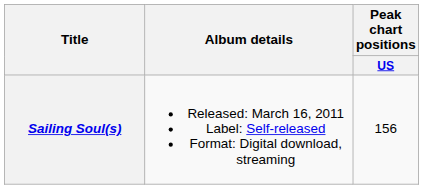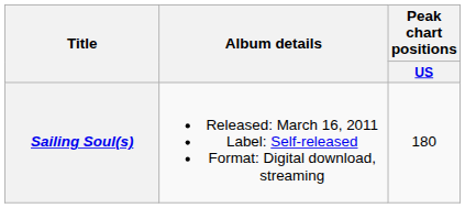 <table class="wikitable plainrowheaders" style="text-align:center;">
 <tr>
 <th scope="col" rowspan="2" style="width:10em;">Title</th>
 <th scope="col" rowspan="2" style="width:15em;">Album details</th>
 <th scope="col" colspan="1">Peak chart positions</th>
 </tr>
 <tr>
 <th scope="col" style="width:3em;font-size:90%;"><a href='#'>US</a><br></th>
 </tr>
 <tr>
 <th scope="row"><em><a href='#'>Sailing Soul(s)</a></em></th>
 <td><br><ul><li>Released: March 16, 2011</li><li>Label: <a href='#'>Self-released</a></li><li>Format: Digital download, streaming</li></ul></td>
-<td>156</td>
+<td>180</td>
 </tr>
 </table>
